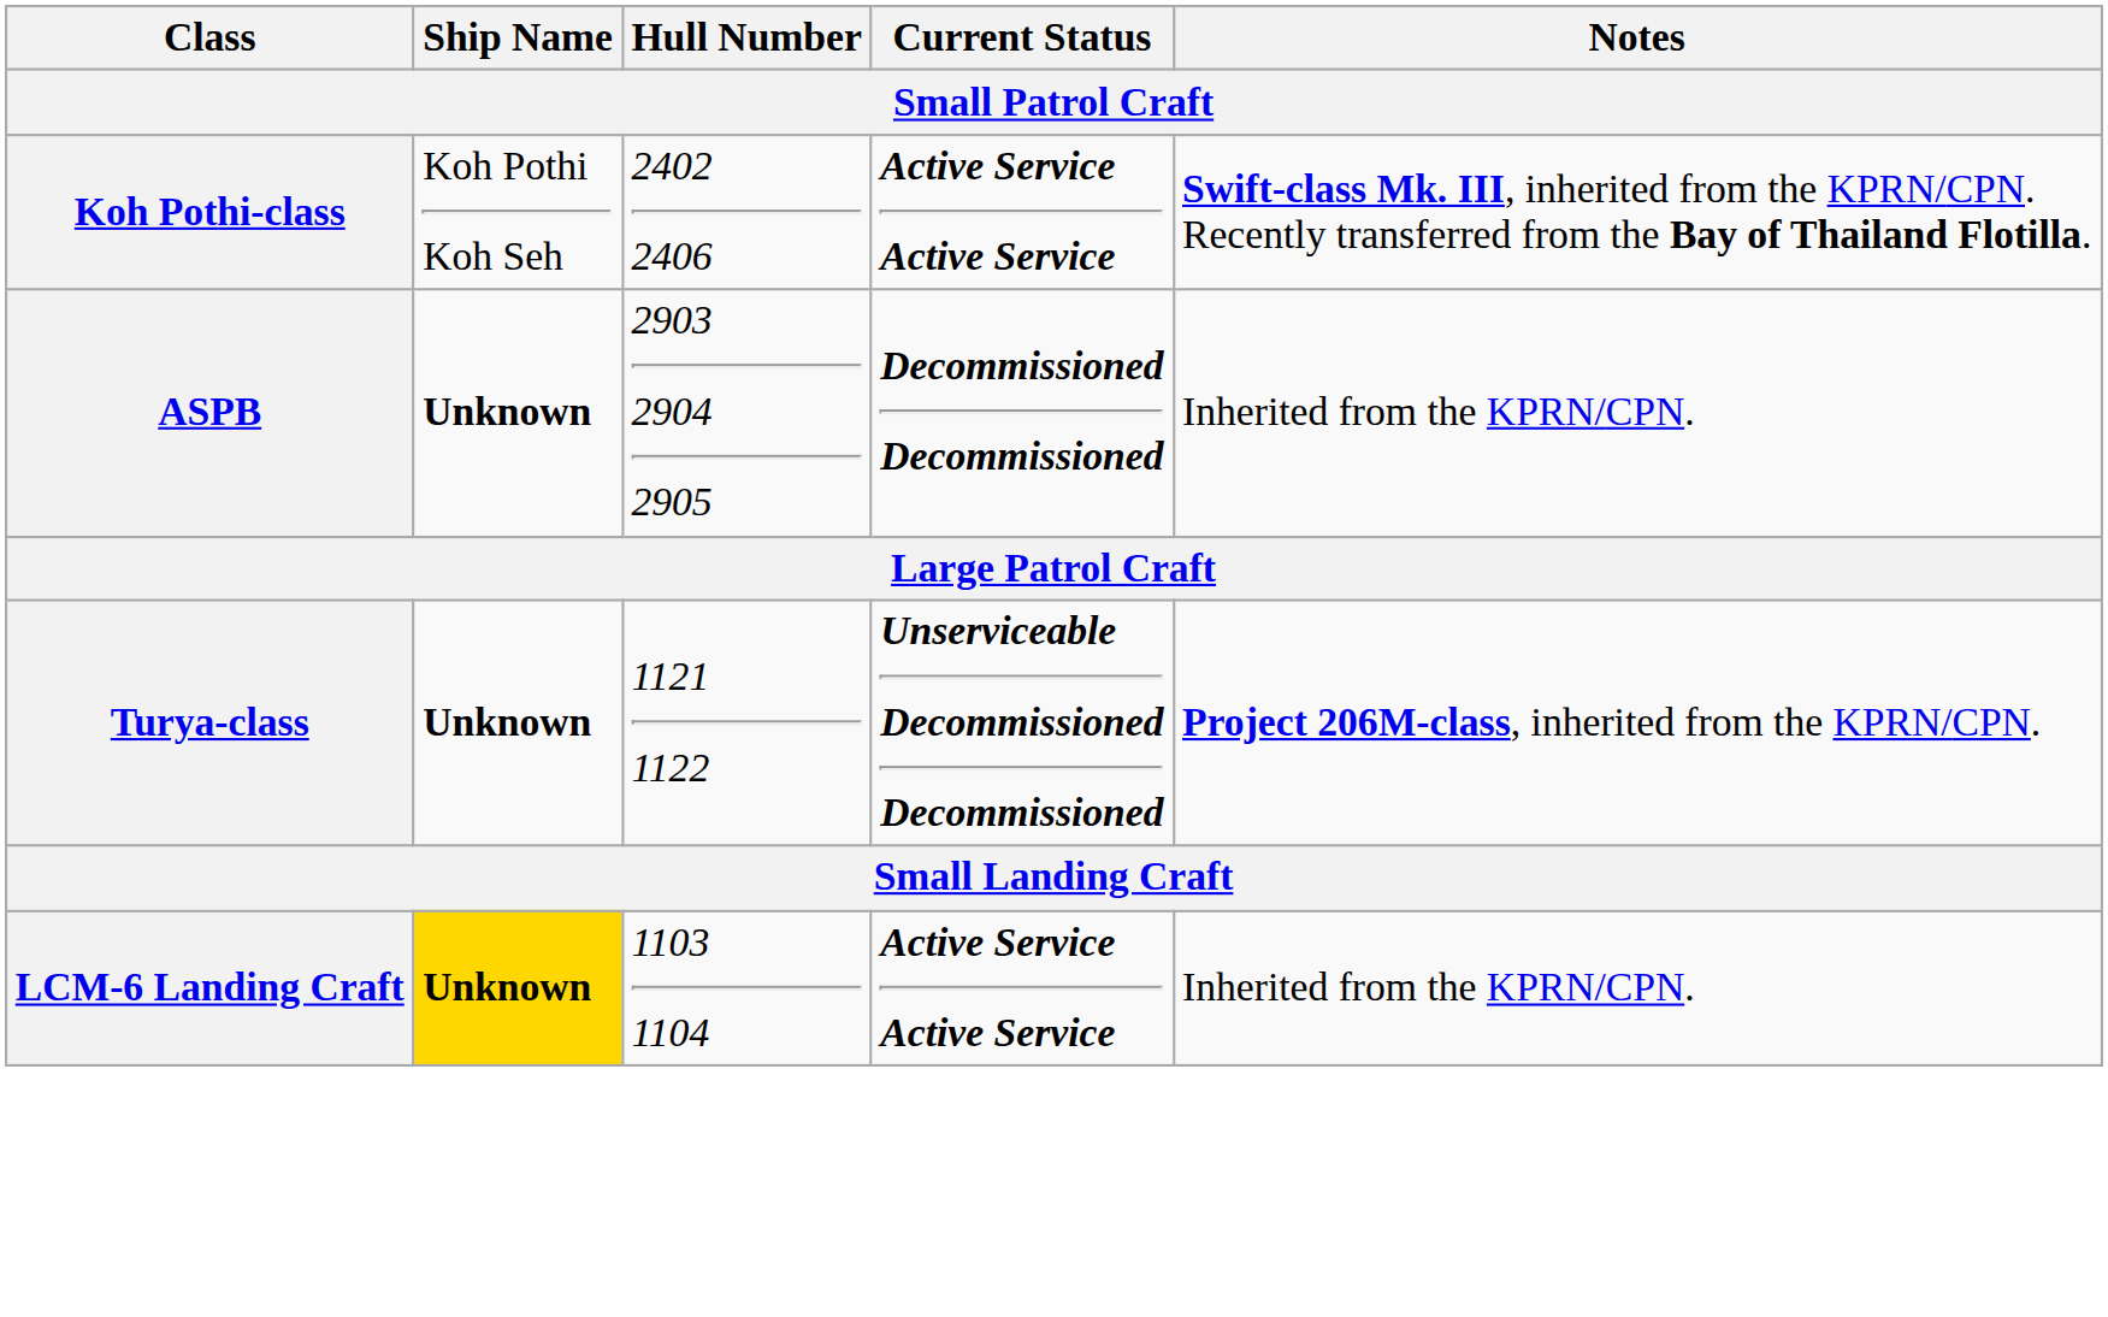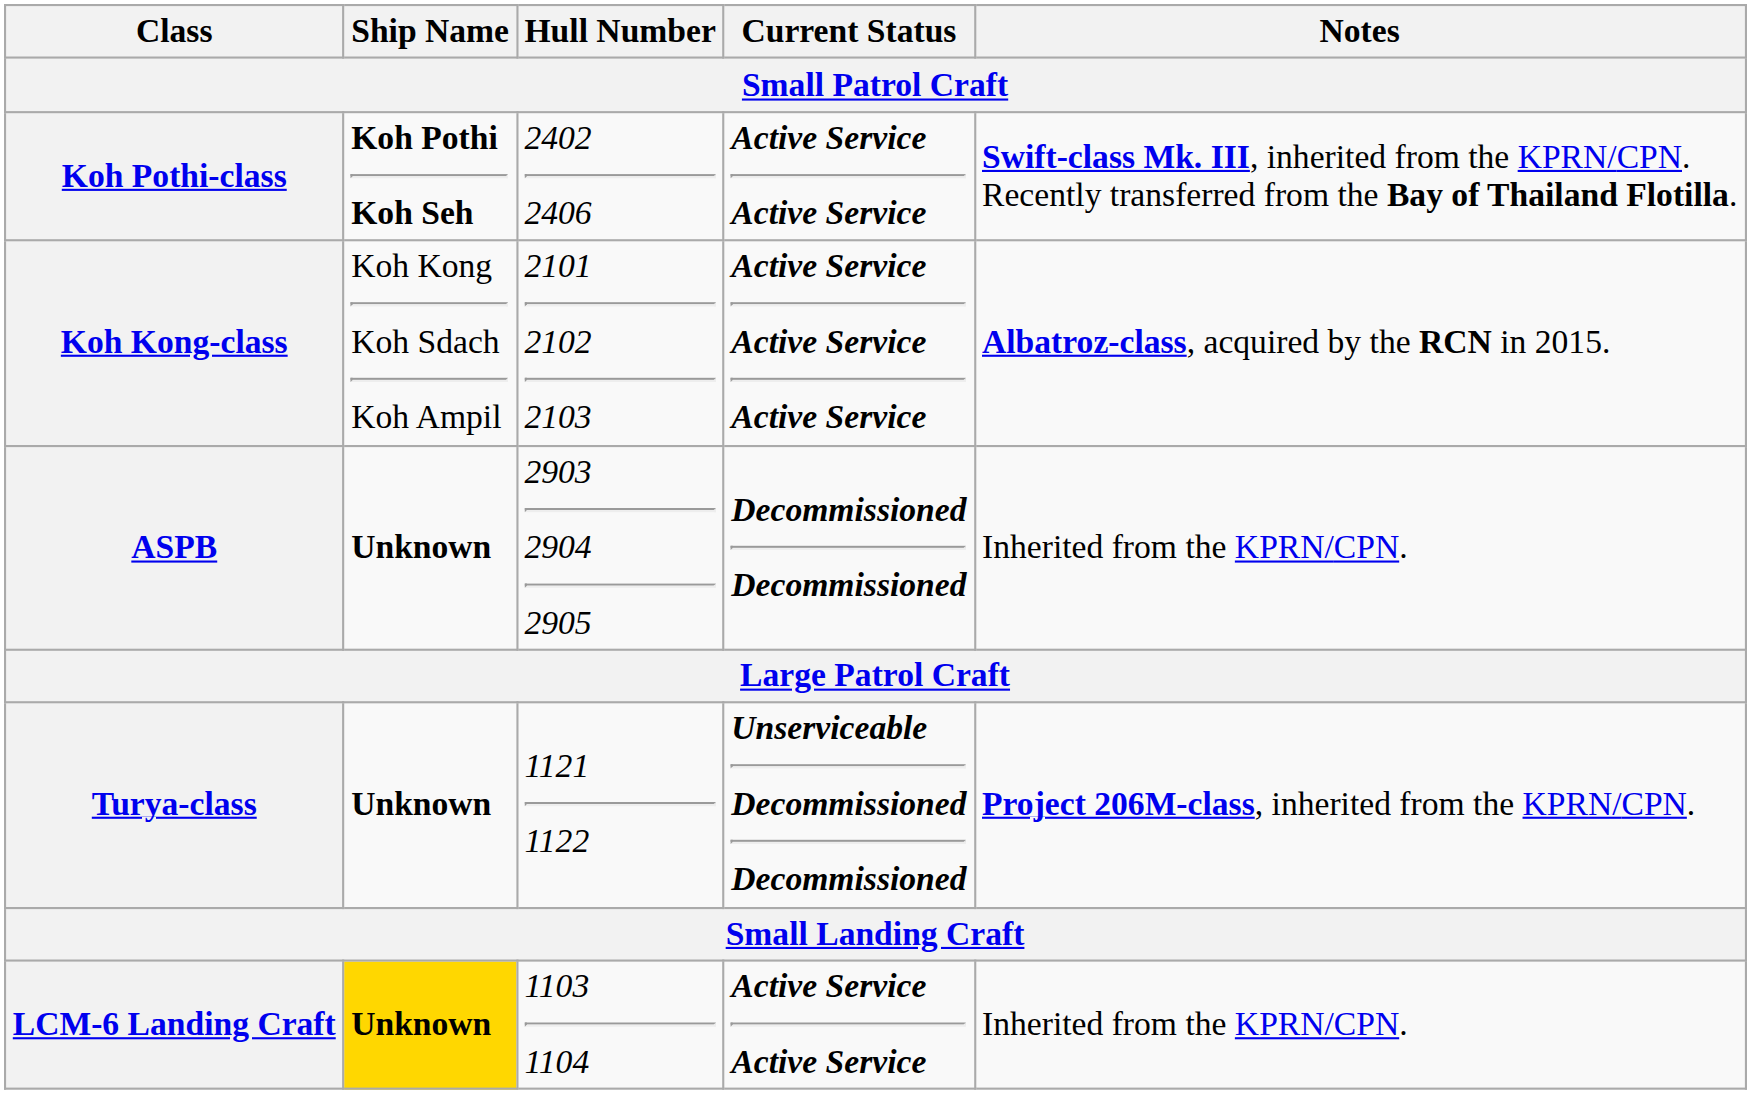 <table class="wikitable">
 <tr>
 <th scope="col">Class</th>
 <th scope="col">Ship Name</th>
 <th scope="col">Hull Number</th>
 <th>Current Status</th>
 <th scope="col">Notes</th>
 </tr>
 <tr>
 <th colspan="5"><a href='#'>Small Patrol Craft</a></th>
 </tr>
 <tr>
 <th><a href='#'>Koh Pothi-class</a></th>
-<td>Koh Pothi<hr> Koh Seh</td>
+<td><strong>Koh Pothi<hr> Koh Seh</strong></td>
 <td><em>2402</em><hr> <em>2406</em></td>
 <td><strong><em>Active Service</em></strong><hr> <strong><em>Active Service</em></strong></td>
 <td><a href='#'><strong>Swift-class Mk. III</strong></a>, inherited from the <a href='#'>KPRN/</a><a href='#'>CPN</a>.<br>Recently transferred from the <strong>Bay of Thailand Flotilla</strong>.</td>
+</tr>
+<tr>
+<th scope="row"><a href='#'>Koh Kong-class</a></th>
+<td>Koh Kong<hr> Koh Sdach<hr> Koh Ampil</td>
+<td><em>2101</em><hr> <em>2102</em><hr> <em>2103</em></td>
+<td><strong><em>Active Service</em></strong><hr> <strong><em>Active Service</em></strong><hr> <strong><em>Active Service</em></strong></td>
+<td><a href='#'><strong>Albatroz-class</strong></a>, acquired by the <strong>RCN</strong> in 2015.</td>
 </tr>
 <tr>
 <th scope="row"><a href='#'>ASPB</a></th>
 <td><strong>Unknown</strong></td>
 <td><em>2903</em><hr> <em>2904</em><hr> <em>2905</em></td>
 <td><strong><em>Decommissioned</em></strong><hr> <strong><em>Decommissioned</em></strong></td>
 <td>Inherited from the <a href='#'>KPRN/</a><a href='#'>CPN</a>.</td>
 </tr>
 <tr>
 <th colspan="5"><a href='#'>Large Patrol Craft</a></th>
 </tr>
 <tr>
 <th scope="row"><a href='#'>Turya-class</a></th>
 <td><strong>Unknown</strong></td>
 <td><em>1121</em> <hr> <em>1122</em></td>
 <td><strong><em>Unserviceable</em></strong><hr> <strong><em>Decommissioned</em></strong><hr> <strong><em>Decommissioned</em></strong></td>
 <td><a href='#'><strong>Project 206M-class</strong></a>, inherited from the <a href='#'>KPRN/</a><a href='#'>CPN</a>.</td>
 </tr>
 <tr>
 <th colspan="5"><a href='#'>Small Landing Craft</a></th>
 </tr>
 <tr>
 <th scope="row"><a href='#'>LCM-6 Landing Craft</a></th>
 <td style="background: gold;"><strong>Unknown</strong></td>
 <td><em>1103</em><hr> <em>1104</em></td>
 <td><strong><em>Active Service</em></strong><hr> <strong><em>Active Service</em></strong></td>
 <td>Inherited from the <a href='#'>KPRN/CPN</a>.</td>
 </tr>
 </table>
